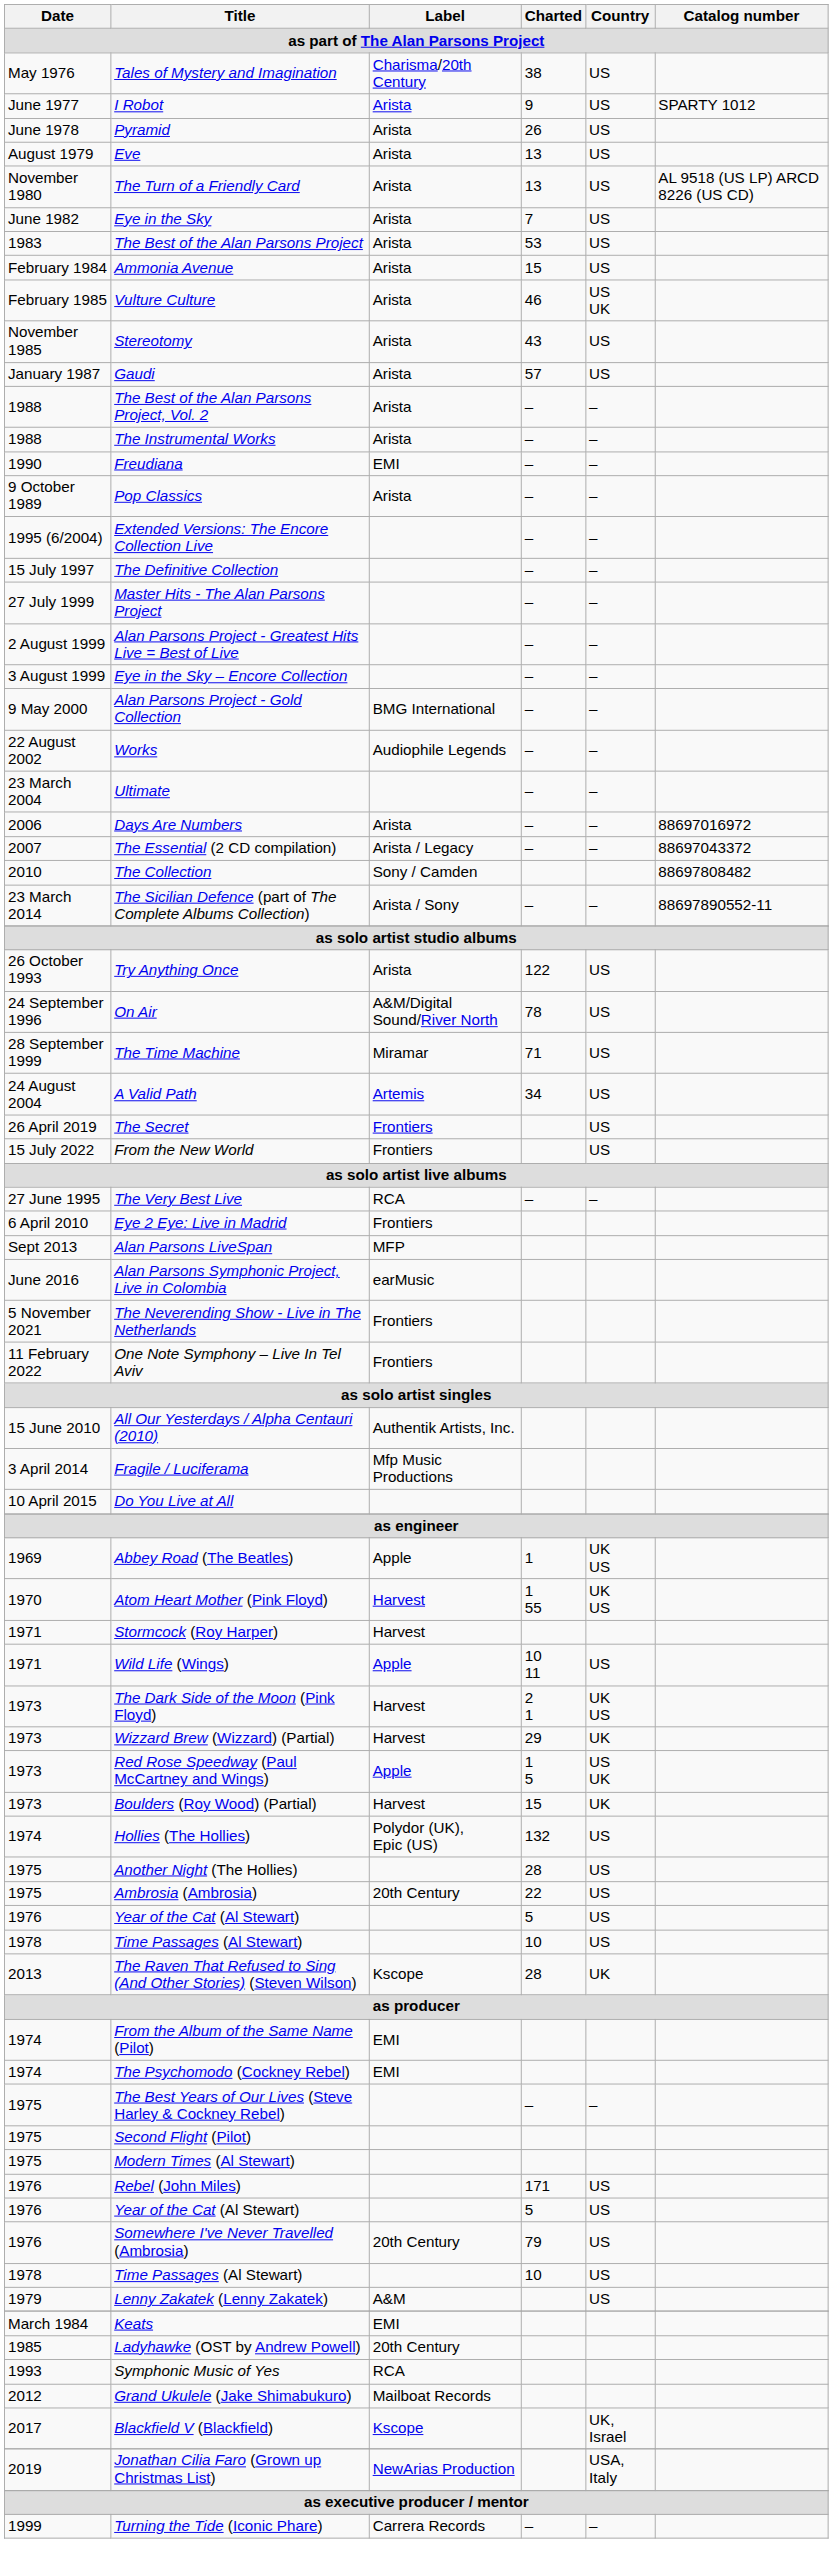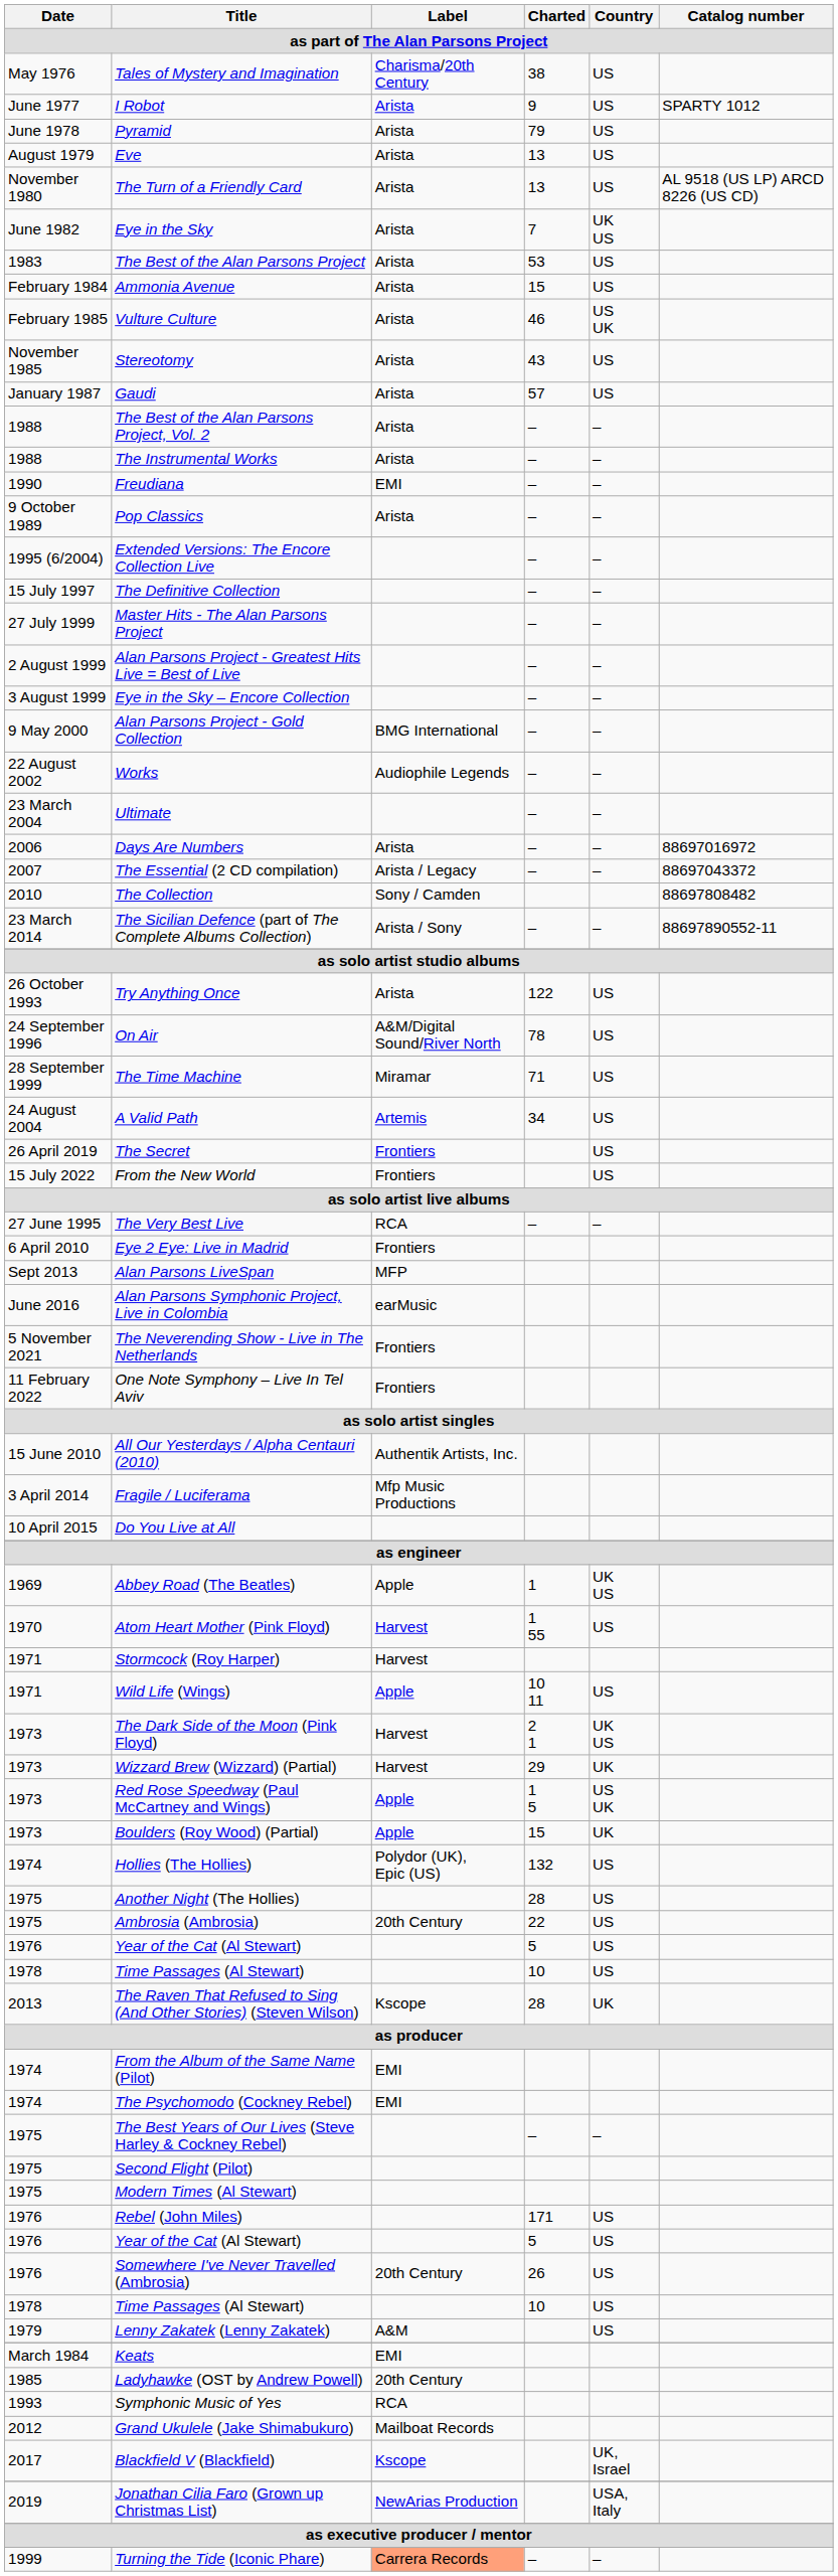 <table class="wikitable">
 <tr>
 <th>Date</th>
 <th>Title</th>
 <th>Label</th>
 <th>Charted</th>
 <th>Country</th>
 <th>Catalog number</th>
 </tr>
 <tr style="background:#ddd;">
 <td colspan="6" style="text-align:center;"><strong>as part of <a href='#'>The Alan Parsons Project</a></strong></td>
 </tr>
 <tr>
 <td>May 1976</td>
 <td><em><a href='#'>Tales of Mystery and Imagination</a></em></td>
 <td><a href='#'>Charisma</a>/<a href='#'>20th Century</a></td>
 <td>38</td>
 <td>US</td>
 <td></td>
 </tr>
 <tr>
 <td>June 1977</td>
 <td><em><a href='#'>I Robot</a></em></td>
 <td><a href='#'>Arista</a></td>
 <td>9</td>
 <td>US</td>
 <td>SPARTY 1012</td>
 </tr>
 <tr>
 <td>June 1978</td>
 <td><em><a href='#'>Pyramid</a></em></td>
 <td>Arista</td>
-<td>26</td>
+<td>79</td>
 <td>US</td>
 <td></td>
 </tr>
 <tr>
 <td>August 1979</td>
 <td><em><a href='#'>Eve</a></em></td>
 <td>Arista</td>
 <td>13</td>
 <td>US</td>
 <td></td>
 </tr>
 <tr style="text-align:left;">
 <td>November 1980</td>
 <td><em><a href='#'>The Turn of a Friendly Card</a></em></td>
 <td>Arista</td>
 <td>13</td>
 <td>US</td>
 <td>AL 9518 (US LP) ARCD 8226 (US CD)</td>
 </tr>
 <tr>
 <td>June 1982</td>
 <td><em><a href='#'>Eye in the Sky</a></em></td>
 <td>Arista</td>
 <td>7</td>
-<td>US</td>
+<td>UK<br>US</td>
 <td></td>
 </tr>
 <tr>
 <td>1983</td>
 <td><em><a href='#'>The Best of the Alan Parsons Project</a></em></td>
 <td>Arista</td>
 <td>53</td>
 <td>US</td>
 <td></td>
 </tr>
 <tr style="text-align:left;">
 <td>February 1984</td>
 <td><em><a href='#'>Ammonia Avenue</a></em></td>
 <td>Arista</td>
 <td>15</td>
 <td>US</td>
 <td></td>
 </tr>
 <tr style="text-align:left;">
 <td>February 1985</td>
 <td><em><a href='#'>Vulture Culture</a></em></td>
 <td>Arista</td>
 <td>46</td>
 <td>US<br>UK</td>
 <td></td>
 </tr>
 <tr style="text-align:left;">
 <td>November 1985</td>
 <td><em><a href='#'>Stereotomy</a></em></td>
 <td>Arista</td>
 <td>43</td>
 <td>US</td>
 <td></td>
 </tr>
 <tr>
 <td>January 1987</td>
 <td><em><a href='#'>Gaudi</a></em></td>
 <td>Arista</td>
 <td>57</td>
 <td>US</td>
 <td></td>
 </tr>
 <tr style="text-align:left;">
 <td>1988</td>
 <td><em><a href='#'>The Best of the Alan Parsons Project, Vol. 2</a></em></td>
 <td>Arista</td>
 <td>–</td>
 <td>–</td>
 <td></td>
 </tr>
 <tr style="text-align:left;">
 <td>1988</td>
 <td><em><a href='#'>The Instrumental Works</a></em></td>
 <td>Arista</td>
 <td>–</td>
 <td>–</td>
 <td></td>
 </tr>
 <tr style="text-align:left;">
 <td>1990</td>
 <td><em><a href='#'>Freudiana</a></em></td>
 <td>EMI</td>
 <td>–</td>
 <td>–</td>
 <td></td>
 </tr>
 <tr style="text-align:left;">
 <td>9 October 1989</td>
 <td><em><a href='#'>Pop Classics</a></em></td>
 <td>Arista</td>
 <td>–</td>
 <td>–</td>
 <td></td>
 </tr>
 <tr>
 <td>1995 (6/2004)</td>
 <td><em><a href='#'>Extended Versions: The Encore Collection Live</a></em></td>
 <td></td>
 <td>–</td>
 <td>–</td>
 <td></td>
 </tr>
 <tr>
 <td>15 July 1997</td>
 <td><em><a href='#'>The Definitive Collection</a></em></td>
 <td></td>
 <td>–</td>
 <td>–</td>
 <td></td>
 </tr>
 <tr style="text-align:left;">
 <td>27 July 1999</td>
 <td><em><a href='#'>Master Hits - The Alan Parsons Project</a></em></td>
 <td></td>
 <td>–</td>
 <td>–</td>
 <td></td>
 </tr>
 <tr style="text-align:left;">
 <td>2 August 1999</td>
 <td><em><a href='#'>Alan Parsons Project - Greatest Hits Live = Best of Live</a></em></td>
 <td></td>
 <td>–</td>
 <td>–</td>
 <td></td>
 </tr>
 <tr>
 <td>3 August 1999</td>
 <td><em><a href='#'>Eye in the Sky – Encore Collection</a></em></td>
 <td></td>
 <td>–</td>
 <td>–</td>
 <td></td>
 </tr>
 <tr style="text-align:left;">
 <td>9 May 2000</td>
 <td><em><a href='#'>Alan Parsons Project - Gold Collection</a></em></td>
 <td>BMG International</td>
 <td>–</td>
 <td>–</td>
 <td></td>
 </tr>
 <tr>
 <td>22 August 2002</td>
 <td><em><a href='#'>Works</a></em></td>
 <td>Audiophile Legends</td>
 <td>–</td>
 <td>–</td>
 <td></td>
 </tr>
 <tr>
 <td>23 March 2004</td>
 <td><em><a href='#'>Ultimate</a></em></td>
 <td></td>
 <td>–</td>
 <td>–</td>
 <td></td>
 </tr>
 <tr style="text-align:left;">
 <td>2006</td>
 <td><em><a href='#'>Days Are Numbers</a></em></td>
 <td>Arista</td>
 <td>–</td>
 <td>–</td>
 <td>88697016972</td>
 </tr>
 <tr style="text-align:left;">
 <td>2007</td>
 <td><em><a href='#'>The Essential</a></em> (2 CD compilation)</td>
 <td>Arista / Legacy</td>
 <td>–</td>
 <td>–</td>
 <td>88697043372</td>
 </tr>
 <tr>
 <td>2010</td>
 <td><em><a href='#'>The Collection</a></em></td>
 <td>Sony / Camden</td>
 <td></td>
 <td></td>
 <td>88697808482</td>
 </tr>
 <tr>
 <td>23 March 2014</td>
 <td><em><a href='#'>The Sicilian Defence</a></em> (part of <em>The Complete Albums Collection</em>)</td>
 <td>Arista / Sony</td>
 <td>–</td>
 <td>–</td>
 <td>88697890552-11</td>
 </tr>
 <tr>
 </tr>
 <tr style="background:#ddd;">
 <td colspan="6" style="text-align:center;"><strong>as solo artist studio albums</strong></td>
 </tr>
 <tr style="text-align:left;">
 <td>26 October 1993</td>
 <td><em><a href='#'>Try Anything Once</a></em></td>
 <td>Arista</td>
 <td>122</td>
 <td>US</td>
 <td></td>
 </tr>
 <tr style="text-align:left;">
 <td>24 September 1996</td>
 <td><em><a href='#'>On Air</a></em></td>
 <td>A&M/Digital Sound/<a href='#'>River North</a></td>
 <td>78</td>
 <td>US</td>
 <td></td>
 </tr>
 <tr>
 <td>28 September 1999</td>
 <td><em><a href='#'>The Time Machine</a></em></td>
 <td>Miramar</td>
 <td>71</td>
 <td>US</td>
 <td></td>
 </tr>
 <tr>
 <td>24 August 2004</td>
 <td><em><a href='#'>A Valid Path</a></em></td>
 <td><a href='#'>Artemis</a></td>
 <td>34</td>
 <td>US</td>
 <td></td>
 </tr>
 <tr>
 <td>26 April 2019</td>
 <td><em><a href='#'>The Secret</a></em></td>
 <td><a href='#'>Frontiers</a></td>
 <td></td>
 <td>US</td>
 <td></td>
 </tr>
 <tr>
 <td>15 July 2022</td>
 <td><em>From the New World</em></td>
 <td>Frontiers</td>
 <td></td>
 <td>US</td>
 <td></td>
 </tr>
 <tr style="background:#ddd;">
 <td colspan="6" style="text-align:center;"><strong>as solo artist live albums</strong></td>
 </tr>
 <tr style="text-align:left;">
 <td>27 June 1995</td>
 <td><em><a href='#'>The Very Best Live</a></em></td>
 <td>RCA</td>
 <td>–</td>
 <td>–</td>
 <td></td>
 </tr>
 <tr>
 <td>6 April 2010</td>
 <td><em><a href='#'>Eye 2 Eye: Live in Madrid</a></em></td>
 <td>Frontiers</td>
 <td></td>
 <td></td>
 <td></td>
 </tr>
 <tr>
 <td>Sept 2013</td>
 <td><em><a href='#'>Alan Parsons LiveSpan</a></em></td>
 <td>MFP</td>
 <td></td>
 <td></td>
 <td></td>
 </tr>
 <tr>
 <td>June 2016</td>
 <td><em><a href='#'>Alan Parsons Symphonic Project, Live in Colombia</a></em></td>
 <td>earMusic</td>
 <td></td>
 <td></td>
 <td></td>
 </tr>
 <tr>
 <td>5 November 2021</td>
 <td><em><a href='#'>The Neverending Show - Live in The Netherlands</a></em></td>
 <td>Frontiers</td>
 <td></td>
 <td></td>
 <td></td>
 </tr>
 <tr>
 <td>11 February 2022</td>
 <td><em>One Note Symphony – Live In Tel Aviv</em></td>
 <td>Frontiers</td>
 <td></td>
 <td></td>
 <td></td>
 </tr>
 <tr style="background:#ddd;">
 <td colspan="6" style="text-align:center;"><strong>as solo artist singles</strong></td>
 </tr>
 <tr style="text-align:left;">
 <td>15 June 2010</td>
 <td><em><a href='#'>All Our Yesterdays / Alpha Centauri (2010)</a></em></td>
 <td>Authentik Artists, Inc.</td>
 <td></td>
 <td></td>
 <td></td>
 </tr>
 <tr>
 <td>3 April 2014</td>
 <td><em><a href='#'>Fragile / Luciferama</a></em></td>
 <td>Mfp Music Productions</td>
 <td></td>
 <td></td>
 <td></td>
 </tr>
 <tr>
 <td>10 April 2015</td>
 <td><em><a href='#'>Do You Live at All</a></em></td>
 <td></td>
 <td></td>
 <td></td>
 <td></td>
 </tr>
 <tr>
 </tr>
 <tr style="background:#ddd;">
 <td colspan="6" style="text-align:center;"><strong>as engineer</strong></td>
 </tr>
 <tr style="text-align:left;">
 <td>1969</td>
 <td><em><a href='#'>Abbey Road</a></em> (<a href='#'>The Beatles</a>)</td>
 <td>Apple</td>
 <td>1</td>
 <td>UK<br>US</td>
 <td></td>
 </tr>
 <tr style="text-align:left;">
 <td>1970</td>
 <td><em><a href='#'>Atom Heart Mother</a></em> (<a href='#'>Pink Floyd</a>)</td>
 <td><a href='#'>Harvest</a></td>
 <td>1<br>55</td>
-<td>UK<br>US</td>
+<td>US</td>
 <td></td>
 </tr>
 <tr style="text-align:left;">
 <td>1971</td>
 <td><em><a href='#'>Stormcock</a></em> (<a href='#'>Roy Harper</a>)</td>
 <td>Harvest</td>
 <td></td>
 <td></td>
 <td></td>
 </tr>
 <tr>
 <td>1971</td>
 <td><em><a href='#'>Wild Life</a></em> (<a href='#'>Wings</a>)</td>
 <td><a href='#'>Apple</a></td>
 <td>10<br>11</td>
 <td>US</td>
 <td></td>
 </tr>
 <tr style="text-align:left;">
 <td>1973</td>
 <td><em><a href='#'>The Dark Side of the Moon</a></em> (<a href='#'>Pink Floyd</a>)</td>
 <td>Harvest</td>
 <td>2<br>1</td>
 <td>UK<br>US</td>
 <td></td>
 </tr>
 <tr>
 <td>1973</td>
 <td><em><a href='#'>Wizzard Brew</a></em> (<a href='#'>Wizzard</a>) (Partial)</td>
 <td>Harvest</td>
 <td>29</td>
 <td>UK</td>
 <td></td>
 </tr>
 <tr>
 <td>1973</td>
 <td><em><a href='#'>Red Rose Speedway</a></em> (<a href='#'>Paul McCartney and Wings</a>)</td>
 <td><a href='#'>Apple</a></td>
 <td>1<br>5</td>
 <td>US<br>UK</td>
 <td></td>
 </tr>
 <tr>
 <td>1973</td>
 <td><em><a href='#'>Boulders</a></em> (<a href='#'>Roy Wood</a>) (Partial)</td>
-<td>Harvest</td>
+<td><a href='#'>Apple</a></td>
 <td>15</td>
 <td>UK</td>
 <td></td>
 </tr>
 <tr>
 <td>1974</td>
 <td><em><a href='#'>Hollies</a></em> (<a href='#'>The Hollies</a>)</td>
 <td>Polydor (UK), Epic (US)</td>
 <td>132</td>
 <td>US</td>
 <td></td>
 </tr>
 <tr>
 <td>1975</td>
 <td><em><a href='#'>Another Night</a></em> (The Hollies)</td>
 <td></td>
 <td>28</td>
 <td>US</td>
 <td></td>
 </tr>
 <tr>
 <td>1975</td>
 <td><em><a href='#'>Ambrosia</a></em> (<a href='#'>Ambrosia</a>)</td>
 <td>20th Century</td>
 <td>22</td>
 <td>US</td>
 <td></td>
 </tr>
 <tr style="text-align:left;">
 <td>1976</td>
 <td><em><a href='#'>Year of the Cat</a></em> (<a href='#'>Al Stewart</a>)</td>
 <td></td>
 <td>5</td>
 <td>US</td>
 <td></td>
 </tr>
 <tr style="text-align:left;">
 <td>1978</td>
 <td><em><a href='#'>Time Passages</a></em> (<a href='#'>Al Stewart</a>)</td>
 <td></td>
 <td>10</td>
 <td>US</td>
 <td></td>
 </tr>
 <tr>
 <td>2013</td>
 <td><em><a href='#'>The Raven That Refused to Sing (And Other Stories)</a></em> (<a href='#'>Steven Wilson</a>)</td>
 <td>Kscope</td>
 <td>28</td>
 <td>UK</td>
 <td></td>
 </tr>
 <tr style="background:#ddd;">
 <td colspan="6" style="text-align:center;"><strong>as producer</strong></td>
 </tr>
 <tr>
 <td>1974</td>
 <td><em><a href='#'>From the Album of the Same Name</a></em> (<a href='#'>Pilot</a>)</td>
 <td>EMI</td>
 <td></td>
 <td></td>
 <td></td>
 </tr>
 <tr>
 <td>1974</td>
 <td><em><a href='#'>The Psychomodo</a></em> (<a href='#'>Cockney Rebel</a>)</td>
 <td>EMI</td>
 <td></td>
 <td></td>
 <td></td>
 </tr>
 <tr>
 <td>1975</td>
 <td><em><a href='#'>The Best Years of Our Lives</a></em> (<a href='#'>Steve Harley & Cockney Rebel</a>)</td>
 <td></td>
 <td>–</td>
 <td>–</td>
 <td></td>
 </tr>
 <tr>
 <td>1975</td>
 <td><em><a href='#'>Second Flight</a></em> (<a href='#'>Pilot</a>)</td>
 <td></td>
 <td></td>
 <td></td>
 <td></td>
 </tr>
 <tr>
 <td>1975</td>
 <td><em><a href='#'>Modern Times</a></em> (<a href='#'>Al Stewart</a>)</td>
 <td></td>
 <td></td>
 <td></td>
 <td></td>
 </tr>
 <tr>
 <td>1976</td>
 <td><em><a href='#'>Rebel</a></em> (<a href='#'>John Miles</a>)</td>
 <td></td>
 <td>171</td>
 <td>US</td>
 <td></td>
 </tr>
 <tr style="text-align:left;">
 <td>1976</td>
 <td><em><a href='#'>Year of the Cat</a></em> (Al Stewart)</td>
 <td></td>
 <td>5</td>
 <td>US</td>
 <td></td>
 </tr>
 <tr>
 <td>1976</td>
 <td><em><a href='#'>Somewhere I've Never Travelled</a></em> (<a href='#'>Ambrosia</a>)</td>
 <td>20th Century</td>
-<td>79</td>
+<td>26</td>
 <td>US</td>
 <td></td>
 </tr>
 <tr style="text-align:left;">
 <td>1978</td>
 <td><em><a href='#'>Time Passages</a></em> (Al Stewart)</td>
 <td></td>
 <td>10</td>
 <td>US</td>
 <td></td>
 </tr>
 <tr>
 <td>1979</td>
 <td><em><a href='#'>Lenny Zakatek</a></em> (<a href='#'>Lenny Zakatek</a>)</td>
 <td>A&M</td>
 <td></td>
 <td>US</td>
 <td></td>
 </tr>
 <tr style="text-align:left;">
 </tr>
 <tr>
 <td>March 1984</td>
 <td><em><a href='#'>Keats</a></em></td>
 <td>EMI</td>
 <td></td>
 <td></td>
 <td></td>
 </tr>
 <tr style="text-align:left;">
 <td>1985</td>
 <td><em><a href='#'>Ladyhawke</a></em> (OST by <a href='#'>Andrew Powell</a>)</td>
 <td>20th Century</td>
 <td></td>
 <td></td>
 <td></td>
 </tr>
 <tr>
 <td>1993</td>
 <td><em>Symphonic Music of Yes</em></td>
 <td>RCA</td>
 <td></td>
 <td></td>
 <td></td>
 </tr>
 <tr style="text-align:left;">
 <td>2012</td>
 <td><em><a href='#'>Grand Ukulele</a></em> (<a href='#'>Jake Shimabukuro</a>)</td>
 <td>Mailboat Records</td>
 <td></td>
 <td></td>
 <td></td>
 </tr>
 <tr>
 <td>2017</td>
 <td><em><a href='#'>Blackfield V</a></em> (<a href='#'>Blackfield</a>)</td>
 <td><a href='#'>Kscope</a></td>
 <td></td>
 <td>UK, Israel</td>
 <td></td>
 </tr>
 <tr>
 </tr>
 <tr style="text-align:left;">
 <td>2019</td>
 <td><em><a href='#'>Jonathan Cilia Faro</a></em> (<a href='#'>Grown up Christmas List</a>)</td>
 <td><a href='#'>NewArias Production</a></td>
 <td></td>
 <td>USA, Italy</td>
 <td></td>
 </tr>
 <tr>
 </tr>
 <tr style="text-align:left;">
 </tr>
 <tr style="background:#ddd;">
 <td colspan="6" style="text-align:center;"><strong>as executive producer / mentor</strong></td>
 </tr>
 <tr style="text-align:left;">
 <td>1999</td>
 <td><em><a href='#'>Turning the Tide</a></em> (<a href='#'>Iconic Phare</a>)</td>
-<td>Carrera Records</td>
+<td style="background: lightsalmon;">Carrera Records</td>
 <td>–</td>
 <td>–</td>
 <td></td>
 </tr>
 </table>
